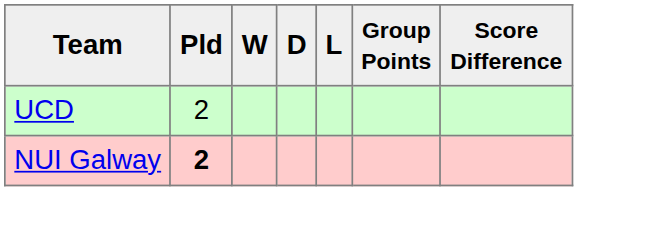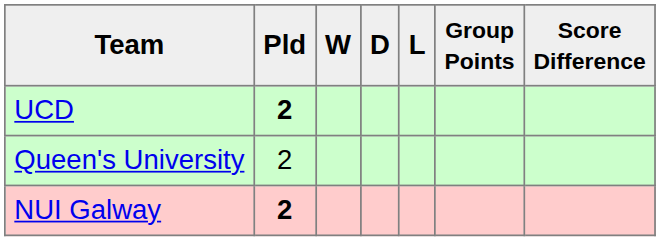 <table style=border-collapse:collapse border=1 cellspacing=0 cellpadding=5>
 <tr align=center bgcolor=#efefef>
 <th>Team</th>
 <th>Pld</th>
 <th>W</th>
 <th>D</th>
 <th>L</th>
 <th><small>Group<br>Points</small></th>
 <th><small>Score<br>Difference</small></th>
 </tr>
 <tr align=center style="background:#cfc;">
 <td style="text-align:left;"><a href='#'>UCD</a></td>
+<td><strong>2</strong></td>
+<td></td>
+<td></td>
+<td></td>
+<td></td>
+<td></td>
+</tr>
+<tr align=center style="background:#cfc;">
+<td style="text-align:left;"><a href='#'>Queen's University</a></td>
 <td>2</td>
 <td></td>
 <td></td>
 <td></td>
 <td></td>
 <td></td>
 </tr>
 <tr align=center style="background:#ffcccc;">
 <td style="text-align:left;"><a href='#'>NUI Galway</a></td>
 <td><strong>2</strong></td>
 <td></td>
 <td></td>
 <td></td>
 <td></td>
 <td></td>
 </tr>
 </table>
